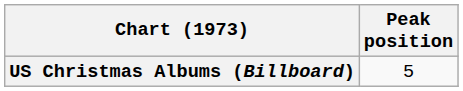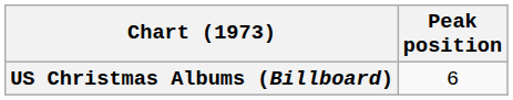 <table class="wikitable plainrowheaders" style="text-align:center">
 <tr>
 <th scope="col">Chart (1973)</th>
 <th scope="col">Peak<br>position</th>
 </tr>
 <tr>
 <th scope="row">US Christmas Albums (<em>Billboard</em>)</th>
-<td>5</td>
+<td>6</td>
 </tr>
 </table>
